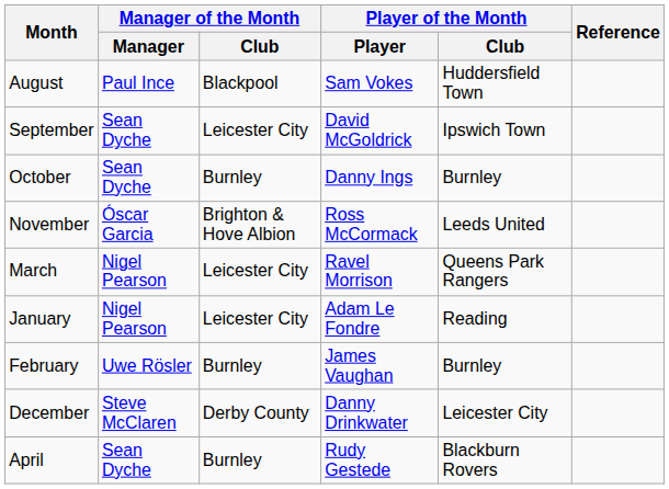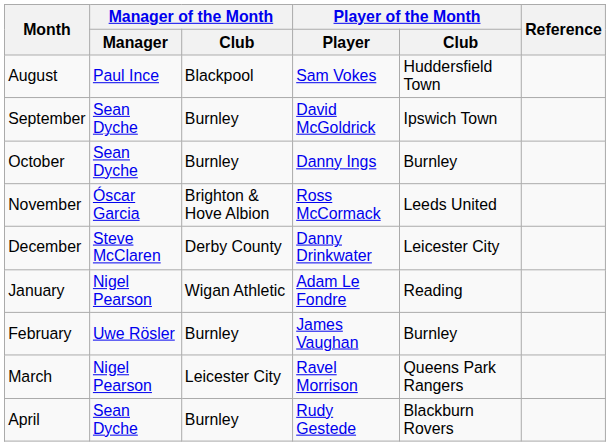 <table class="wikitable">
 <tr>
 <th rowspan="2">Month</th>
 <th colspan="2"><a href='#'>Manager of the Month</a></th>
 <th colspan="2"><a href='#'>Player of the Month</a></th>
 <th rowspan="2">Reference</th>
 </tr>
 <tr>
 <th>Manager</th>
 <th>Club</th>
 <th>Player</th>
 <th>Club</th>
 </tr>
 <tr>
 <td>August</td>
 <td><a href='#'>Paul Ince</a></td>
 <td>Blackpool</td>
 <td ]><a href='#'>Sam Vokes</a></td>
 <td>Huddersfield Town</td>
 <td align=center></td>
 </tr>
 <tr>
 <td>September</td>
 <td><a href='#'>Sean Dyche</a></td>
-<td>Leicester City</td>
+<td>Burnley</td>
 <td><a href='#'>David McGoldrick</a></td>
 <td>Ipswich Town</td>
 <td align=center></td>
 </tr>
 <tr>
 <td>October</td>
 <td><a href='#'>Sean Dyche</a></td>
 <td>Burnley</td>
 <td><a href='#'>Danny Ings</a></td>
 <td>Burnley</td>
 <td align=center></td>
 </tr>
 <tr>
 <td>November</td>
 <td><a href='#'>Óscar Garcia</a></td>
 <td>Brighton & Hove Albion</td>
 <td><a href='#'>Ross McCormack</a></td>
 <td>Leeds United</td>
 <td align=center></td>
 </tr>
 <tr>
-<td>March</td>
-<td><a href='#'>Nigel Pearson</a></td>
+<td>December</td>
+<td><a href='#'>Steve McClaren</a></td>
+<td>Derby County</td>
+<td><a href='#'>Danny Drinkwater</a></td>
 <td>Leicester City</td>
-<td ]><a href='#'>Ravel Morrison</a></td>
-<td>Queens Park Rangers</td>
 <td align=center></td>
 </tr>
 <tr>
 <td>January</td>
 <td><a href='#'>Nigel Pearson</a></td>
-<td>Leicester City</td>
+<td>Wigan Athletic</td>
 <td><a href='#'>Adam Le Fondre</a></td>
 <td>Reading</td>
 <td align=center></td>
 </tr>
 <tr>
 <td>February</td>
 <td><a href='#'>Uwe Rösler</a></td>
 <td>Burnley</td>
 <td><a href='#'>James Vaughan</a></td>
 <td>Burnley</td>
 <td align=center></td>
 </tr>
 <tr>
-<td>December</td>
-<td><a href='#'>Steve McClaren</a></td>
-<td>Derby County</td>
-<td><a href='#'>Danny Drinkwater</a></td>
+<td>March</td>
+<td><a href='#'>Nigel Pearson</a></td>
 <td>Leicester City</td>
+<td ]><a href='#'>Ravel Morrison</a></td>
+<td>Queens Park Rangers</td>
 <td align=center></td>
 </tr>
 <tr>
 <td>April</td>
 <td><a href='#'>Sean Dyche</a></td>
 <td>Burnley</td>
 <td ]><a href='#'>Rudy Gestede</a></td>
 <td>Blackburn Rovers</td>
 <td align=center></td>
 </tr>
 </table>
